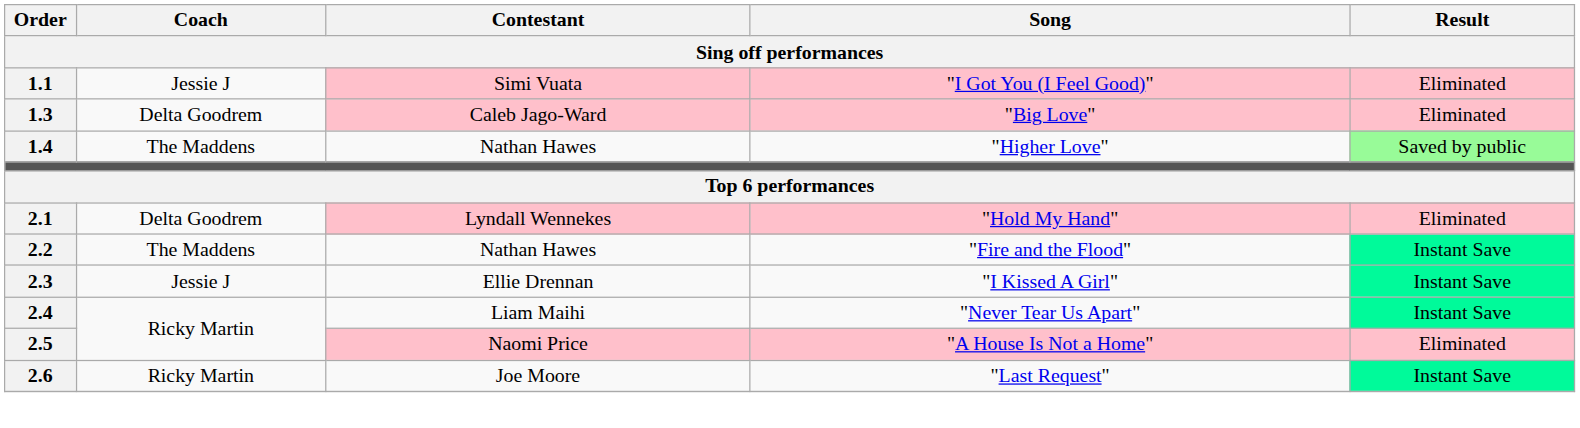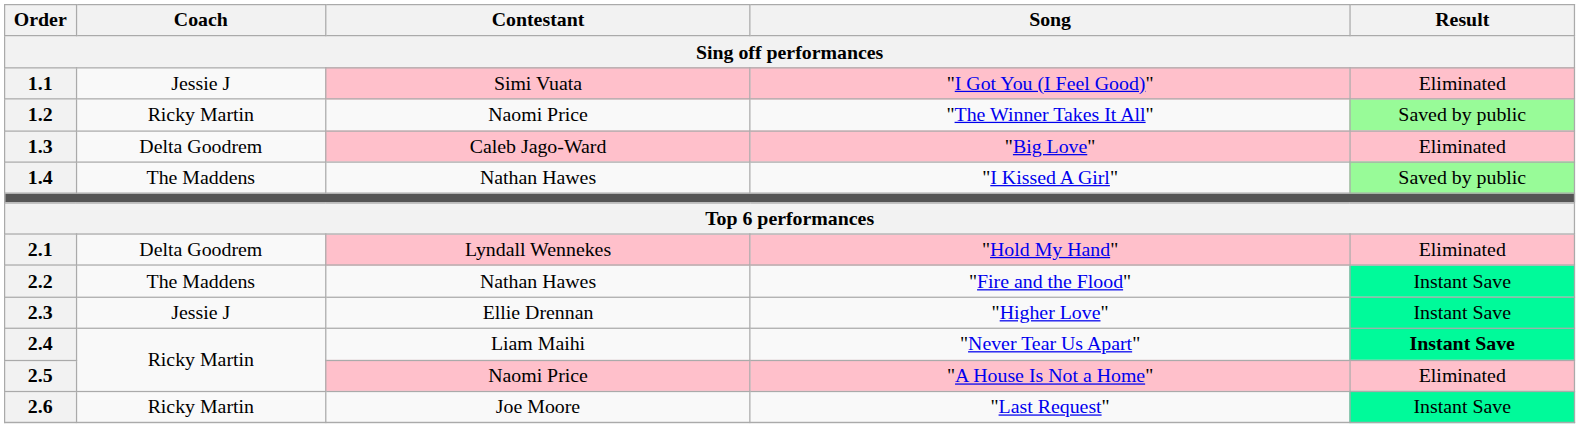 <table class="wikitable" style="text-align:center; width:80%;">
 <tr>
 <th width="1%">Order</th>
 <th width="10%">Coach</th>
 <th width="17%">Contestant</th>
 <th width="24%">Song</th>
 <th width="9%">Result</th>
 </tr>
 <tr>
 <th colspan="5">Sing off performances</th>
 </tr>
 <tr>
 <th scope="row">1.1</th>
 <td>Jessie J</td>
 <td bgcolor="pink">Simi Vuata</td>
 <td bgcolor="pink">"<a href='#'>I Got You (I Feel Good)</a>"</td>
 <td bgcolor="pink">Eliminated</td>
 </tr>
 <tr>
+<th scope="row">1.2</th>
+<td>Ricky Martin</td>
+<td>Naomi Price</td>
+<td>"<a href='#'>The Winner Takes It All</a>"</td>
+<td bgcolor="palegreen">Saved by public</td>
+</tr>
+<tr>
 <th scope="row">1.3</th>
 <td>Delta Goodrem</td>
 <td bgcolor="pink">Caleb Jago-Ward</td>
 <td bgcolor="pink">"<a href='#'>Big Love</a>"</td>
 <td bgcolor="pink">Eliminated</td>
 </tr>
 <tr>
 <th scope="row">1.4</th>
 <td>The Maddens</td>
 <td>Nathan Hawes</td>
-<td>"<a href='#'>Higher Love</a>"</td>
+<td>"<a href='#'>I Kissed A Girl</a>"</td>
 <td bgcolor="palegreen">Saved by public</td>
 </tr>
 <tr>
 <th colspan="5" style="background:#555;"></th>
 </tr>
 <tr>
 <th colspan="5">Top 6 performances</th>
 </tr>
 <tr>
 <th scope="row">2.1</th>
 <td>Delta Goodrem</td>
 <td bgcolor="pink">Lyndall Wennekes</td>
 <td bgcolor="pink">"<a href='#'>Hold My Hand</a>"</td>
 <td bgcolor="Pink">Eliminated</td>
 </tr>
 <tr>
 <th scope="row">2.2</th>
 <td>The Maddens</td>
 <td>Nathan Hawes</td>
 <td>"<a href='#'>Fire and the Flood</a>"</td>
 <td style="background:#00FA9A;">Instant Save</td>
 </tr>
 <tr>
 <th scope="row">2.3</th>
 <td>Jessie J</td>
 <td>Ellie Drennan</td>
-<td>"<a href='#'>I Kissed A Girl</a>"</td>
+<td>"<a href='#'>Higher Love</a>"</td>
 <td style="background:#00FA9A;">Instant Save</td>
 </tr>
 <tr>
 <th scope="row">2.4</th>
 <td rowspan=2>Ricky Martin</td>
 <td>Liam Maihi</td>
 <td>"<a href='#'>Never Tear Us Apart</a>"</td>
-<td style="background:#00FA9A;">Instant Save</td>
+<td style="background:#00FA9A;"><strong>Instant Save</strong></td>
 </tr>
 <tr>
 <th scope="row">2.5</th>
 <td bgcolor="pink">Naomi Price</td>
 <td bgcolor="pink">"<a href='#'>A House Is Not a Home</a>"</td>
 <td bgcolor="pink">Eliminated</td>
 </tr>
 <tr>
 <th scope="row">2.6</th>
 <td>Ricky Martin</td>
 <td>Joe Moore</td>
 <td>"<a href='#'>Last Request</a>"</td>
 <td style="background:#00FA9A;">Instant Save</td>
 </tr>
 <tr>
 </tr>
 </table>
